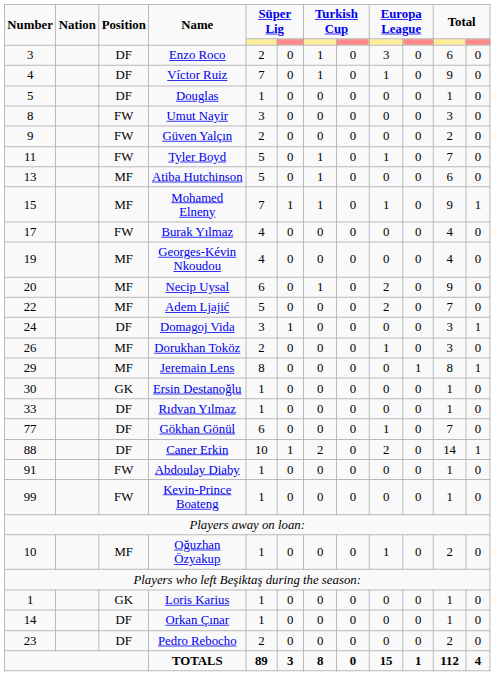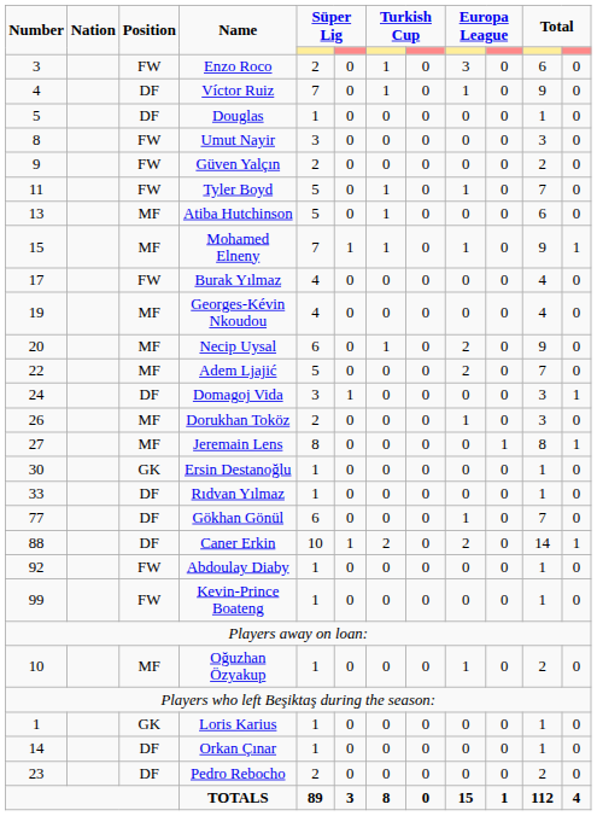 <table class="wikitable" style="text-align:center;">
 <tr>
 <td rowspan="2"  style="width:5%; text-align:center;"><strong>Number</strong></td>
 <td rowspan="2"  style="width:5%; text-align:center;"><strong>Nation</strong></td>
 <td rowspan="2"  style="width:5%; text-align:center;"><strong>Position</strong></td>
 <td rowspan="2"  style="width:20%; text-align:center;"><strong>Name</strong></td>
 <td colspan="2" style="text-align:center;"><strong><a href='#'>Süper Lig</a></strong></td>
 <td colspan="2" style="text-align:center;"><strong><a href='#'>Turkish Cup</a></strong></td>
 <td colspan="2" style="text-align:center;"><strong><a href='#'>Europa League</a></strong></td>
 <td colspan="2" style="text-align:center;"><strong>Total</strong></td>
 </tr>
 <tr>
 <th style="width:60px; background:#fe9;"></th>
 <th style="width:60px; background:#ff8888;"></th>
 <th style="width:60px; background:#fe9;"></th>
 <th style="width:60px; background:#ff8888;"></th>
 <th style="width:60px; background:#fe9;"></th>
 <th style="width:60px; background:#ff8888;"></th>
 <th style="width:60px; background:#fe9;"></th>
 <th style="width:60px; background:#ff8888;"></th>
 </tr>
 <tr>
 <td>3</td>
 <td></td>
-<td>DF</td>
+<td>FW</td>
 <td><a href='#'>Enzo Roco</a></td>
 <td>2</td>
 <td>0</td>
 <td>1</td>
 <td>0</td>
 <td>3</td>
 <td>0</td>
 <td>6</td>
 <td>0</td>
 </tr>
 <tr>
 <td>4</td>
 <td></td>
 <td>DF</td>
 <td><a href='#'>Víctor Ruiz</a></td>
 <td>7</td>
 <td>0</td>
 <td>1</td>
 <td>0</td>
 <td>1</td>
 <td>0</td>
 <td>9</td>
 <td>0</td>
 </tr>
 <tr>
 <td>5</td>
 <td></td>
 <td>DF</td>
 <td><a href='#'>Douglas</a></td>
 <td>1</td>
 <td>0</td>
 <td>0</td>
 <td>0</td>
 <td>0</td>
 <td>0</td>
 <td>1</td>
 <td>0</td>
 </tr>
 <tr>
 <td>8</td>
 <td></td>
 <td>FW</td>
 <td><a href='#'>Umut Nayir</a></td>
 <td>3</td>
 <td>0</td>
 <td>0</td>
 <td>0</td>
 <td>0</td>
 <td>0</td>
 <td>3</td>
 <td>0</td>
 </tr>
 <tr>
 <td>9</td>
 <td></td>
 <td>FW</td>
 <td><a href='#'>Güven Yalçın</a></td>
 <td>2</td>
 <td>0</td>
 <td>0</td>
 <td>0</td>
 <td>0</td>
 <td>0</td>
 <td>2</td>
 <td>0</td>
 </tr>
 <tr>
 <td>11</td>
 <td></td>
 <td>FW</td>
 <td><a href='#'>Tyler Boyd</a></td>
 <td>5</td>
 <td>0</td>
 <td>1</td>
 <td>0</td>
 <td>1</td>
 <td>0</td>
 <td>7</td>
 <td>0</td>
 </tr>
 <tr>
 <td>13</td>
 <td></td>
 <td>MF</td>
 <td><a href='#'>Atiba Hutchinson</a></td>
 <td>5</td>
 <td>0</td>
 <td>1</td>
 <td>0</td>
 <td>0</td>
 <td>0</td>
 <td>6</td>
 <td>0</td>
 </tr>
 <tr>
 <td>15</td>
 <td></td>
 <td>MF</td>
 <td><a href='#'>Mohamed Elneny</a></td>
 <td>7</td>
 <td>1</td>
 <td>1</td>
 <td>0</td>
 <td>1</td>
 <td>0</td>
 <td>9</td>
 <td>1</td>
 </tr>
 <tr>
 <td>17</td>
 <td></td>
 <td>FW</td>
 <td><a href='#'>Burak Yılmaz</a></td>
 <td>4</td>
 <td>0</td>
 <td>0</td>
 <td>0</td>
 <td>0</td>
 <td>0</td>
 <td>4</td>
 <td>0</td>
 </tr>
 <tr>
 <td>19</td>
 <td></td>
 <td>MF</td>
 <td><a href='#'>Georges-Kévin Nkoudou</a></td>
 <td>4</td>
 <td>0</td>
 <td>0</td>
 <td>0</td>
 <td>0</td>
 <td>0</td>
 <td>4</td>
 <td>0</td>
 </tr>
 <tr>
 <td>20</td>
 <td></td>
 <td>MF</td>
 <td><a href='#'>Necip Uysal</a></td>
 <td>6</td>
 <td>0</td>
 <td>1</td>
 <td>0</td>
 <td>2</td>
 <td>0</td>
 <td>9</td>
 <td>0</td>
 </tr>
 <tr>
 <td>22</td>
 <td></td>
 <td>MF</td>
 <td><a href='#'>Adem Ljajić</a></td>
 <td>5</td>
 <td>0</td>
 <td>0</td>
 <td>0</td>
 <td>2</td>
 <td>0</td>
 <td>7</td>
 <td>0</td>
 </tr>
 <tr>
 <td>24</td>
 <td></td>
 <td>DF</td>
 <td><a href='#'>Domagoj Vida</a></td>
 <td>3</td>
 <td>1</td>
 <td>0</td>
 <td>0</td>
 <td>0</td>
 <td>0</td>
 <td>3</td>
 <td>1</td>
 </tr>
 <tr>
 <td>26</td>
 <td></td>
 <td>MF</td>
 <td><a href='#'>Dorukhan Toköz</a></td>
 <td>2</td>
 <td>0</td>
 <td>0</td>
 <td>0</td>
 <td>1</td>
 <td>0</td>
 <td>3</td>
 <td>0</td>
 </tr>
 <tr>
-<td>29</td>
+<td>27</td>
 <td></td>
 <td>MF</td>
 <td><a href='#'>Jeremain Lens</a></td>
 <td>8</td>
 <td>0</td>
 <td>0</td>
 <td>0</td>
 <td>0</td>
 <td>1</td>
 <td>8</td>
 <td>1</td>
 </tr>
 <tr>
 <td>30</td>
 <td></td>
 <td>GK</td>
 <td><a href='#'>Ersin Destanoğlu</a></td>
 <td>1</td>
 <td>0</td>
 <td>0</td>
 <td>0</td>
 <td>0</td>
 <td>0</td>
 <td>1</td>
 <td>0</td>
 </tr>
 <tr>
 <td>33</td>
 <td></td>
 <td>DF</td>
 <td><a href='#'>Rıdvan Yılmaz</a></td>
 <td>1</td>
 <td>0</td>
 <td>0</td>
 <td>0</td>
 <td>0</td>
 <td>0</td>
 <td>1</td>
 <td>0</td>
 </tr>
 <tr>
 <td>77</td>
 <td></td>
 <td>DF</td>
 <td><a href='#'>Gökhan Gönül</a></td>
 <td>6</td>
 <td>0</td>
 <td>0</td>
 <td>0</td>
 <td>1</td>
 <td>0</td>
 <td>7</td>
 <td>0</td>
 </tr>
 <tr>
 <td>88</td>
 <td></td>
 <td>DF</td>
 <td><a href='#'>Caner Erkin</a></td>
 <td>10</td>
 <td>1</td>
 <td>2</td>
 <td>0</td>
 <td>2</td>
 <td>0</td>
 <td>14</td>
 <td>1</td>
 </tr>
 <tr>
-<td>91</td>
+<td>92</td>
 <td></td>
 <td>FW</td>
 <td><a href='#'>Abdoulay Diaby</a></td>
 <td>1</td>
 <td>0</td>
 <td>0</td>
 <td>0</td>
 <td>0</td>
 <td>0</td>
 <td>1</td>
 <td>0</td>
 </tr>
 <tr>
 <td>99</td>
 <td></td>
 <td>FW</td>
 <td><a href='#'>Kevin-Prince Boateng</a></td>
 <td>1</td>
 <td>0</td>
 <td>0</td>
 <td>0</td>
 <td>0</td>
 <td>0</td>
 <td>1</td>
 <td>0</td>
 </tr>
 <tr>
 <td colspan="14"><em>Players away on loan:</em></td>
 </tr>
 <tr>
 <td>10</td>
 <td></td>
 <td>MF</td>
 <td><a href='#'>Oğuzhan Özyakup</a></td>
 <td>1</td>
 <td>0</td>
 <td>0</td>
 <td>0</td>
 <td>1</td>
 <td>0</td>
 <td>2</td>
 <td>0</td>
 </tr>
 <tr>
 <td colspan="14"><em>Players who left Beşiktaş during the season:</em></td>
 </tr>
 <tr>
 <td>1</td>
 <td></td>
 <td>GK</td>
 <td><a href='#'>Loris Karius</a></td>
 <td>1</td>
 <td>0</td>
 <td>0</td>
 <td>0</td>
 <td>0</td>
 <td>0</td>
 <td>1</td>
 <td>0</td>
 </tr>
 <tr>
 <td>14</td>
 <td></td>
 <td>DF</td>
 <td><a href='#'>Orkan Çınar</a></td>
 <td>1</td>
 <td>0</td>
 <td>0</td>
 <td>0</td>
 <td>0</td>
 <td>0</td>
 <td>1</td>
 <td>0</td>
 </tr>
 <tr>
 <td>23</td>
 <td></td>
 <td>DF</td>
 <td><a href='#'>Pedro Rebocho</a></td>
 <td>2</td>
 <td>0</td>
 <td>0</td>
 <td>0</td>
 <td>0</td>
 <td>0</td>
 <td>2</td>
 <td>0</td>
 </tr>
 <tr>
 <td colspan="3"></td>
 <td><strong>TOTALS</strong></td>
 <td><strong>89</strong></td>
 <td><strong>3</strong></td>
 <td><strong>8</strong></td>
 <td><strong>0</strong></td>
 <td><strong>15</strong></td>
 <td><strong>1</strong></td>
 <td><strong>112</strong></td>
 <td><strong>4</strong></td>
 </tr>
 </table>
